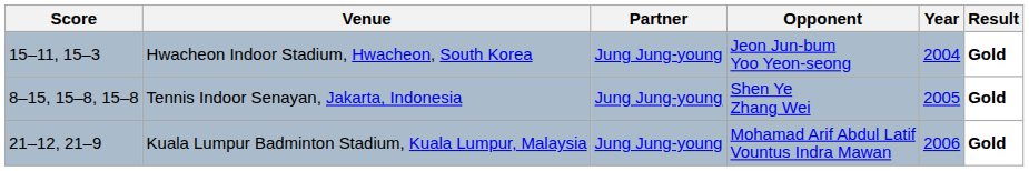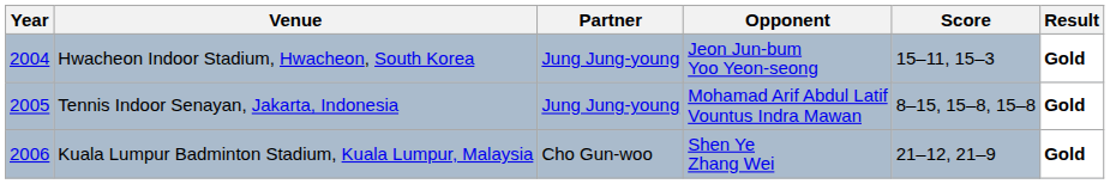 <table class="sortable wikitable" style="font-size: 90%;">
 <tr>
-<th>Score</th>
+<th>Year</th>
 <th>Venue</th>
 <th>Partner</th>
 <th>Opponent</th>
-<th>Year</th>
+<th>Score</th>
 <th>Result</th>
 </tr>
 <tr style="background:#AABBCC">
-<td align="left">15–11, 15–3</td>
+<td align="center"><a href='#'>2004</a></td>
 <td align="left">Hwacheon Indoor Stadium, <a href='#'>Hwacheon</a>, <a href='#'>South Korea</a></td>
 <td align="left"> <a href='#'>Jung Jung-young</a></td>
 <td align="left"> <a href='#'>Jeon Jun-bum</a> <br>  <a href='#'>Yoo Yeon-seong</a></td>
-<td align="center"><a href='#'>2004</a></td>
+<td align="left">15–11, 15–3</td>
 <td style="text-align:left; background:white"> <strong>Gold</strong></td>
 </tr>
 <tr style="background:#AABBCC">
-<td align="left">8–15, 15–8, 15–8</td>
+<td align="center"><a href='#'>2005</a></td>
 <td align="left">Tennis Indoor Senayan, <a href='#'>Jakarta, Indonesia</a></td>
 <td align="left"> <a href='#'>Jung Jung-young</a></td>
-<td align="left"> <a href='#'>Shen Ye</a> <br>  <a href='#'>Zhang Wei</a></td>
-<td align="center"><a href='#'>2005</a></td>
+<td align="left"> <a href='#'>Mohamad Arif Abdul Latif</a> <br>  <a href='#'>Vountus Indra Mawan</a></td>
+<td align="left">8–15, 15–8, 15–8</td>
 <td style="text-align:left; background:white"> <strong>Gold</strong></td>
 </tr>
 <tr style="background:#AABBCC">
+<td align="center"><a href='#'>2006</a></td>
+<td align="left">Kuala Lumpur Badminton Stadium, <a href='#'>Kuala Lumpur, Malaysia</a></td>
+<td align="left"> Cho Gun-woo</td>
+<td align="left"> <a href='#'>Shen Ye</a> <br>  <a href='#'>Zhang Wei</a></td>
 <td align="left">21–12, 21–9</td>
-<td align="left">Kuala Lumpur Badminton Stadium, <a href='#'>Kuala Lumpur, Malaysia</a></td>
-<td align="left"> <a href='#'>Jung Jung-young</a></td>
-<td align="left"> <a href='#'>Mohamad Arif Abdul Latif</a> <br>  <a href='#'>Vountus Indra Mawan</a></td>
-<td align="center"><a href='#'>2006</a></td>
 <td style="text-align:left; background:white"> <strong>Gold</strong></td>
 </tr>
 </table>
